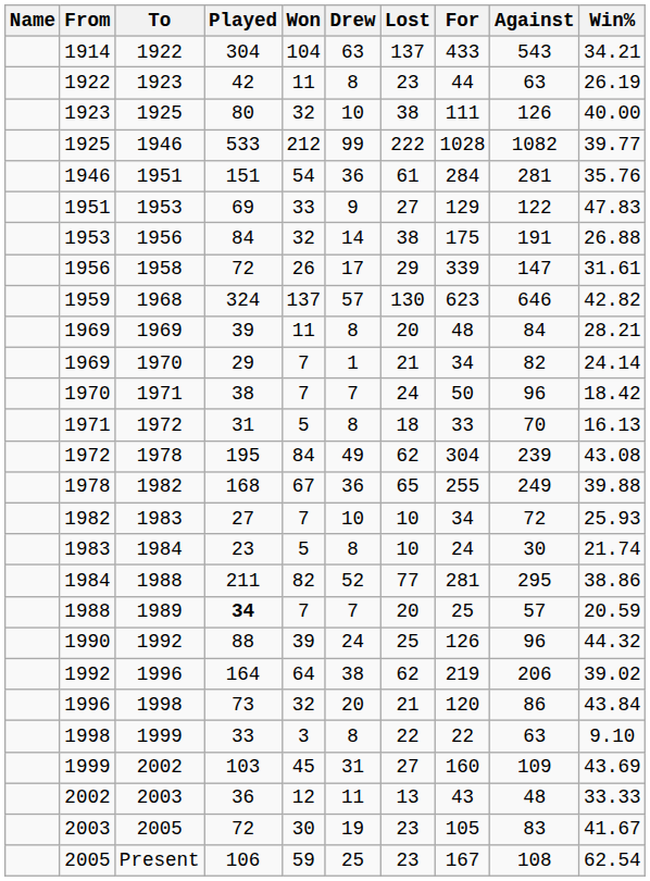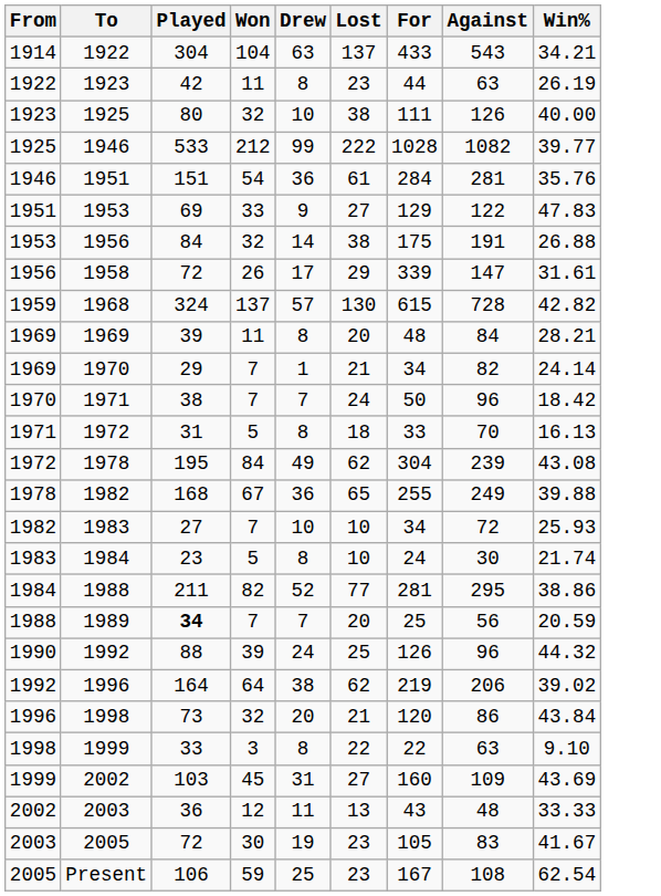 <table class="wikitable sortable" style="text-align: center">
 <tr>
-<th>Name</th>
 <th>From</th>
 <th>To</th>
 <th>Played</th>
 <th>Won</th>
 <th>Drew</th>
 <th>Lost</th>
 <th>For</th>
 <th>Against</th>
 <th>Win%</th>
 </tr>
 <tr>
-<td align=left></td>
 <td>1914</td>
 <td>1922</td>
 <td>304</td>
 <td>104</td>
 <td>63</td>
 <td>137</td>
 <td>433</td>
 <td>543</td>
 <td>34.21</td>
 </tr>
 <tr>
-<td align=left></td>
 <td>1922</td>
 <td>1923</td>
 <td>42</td>
 <td>11</td>
 <td>8</td>
 <td>23</td>
 <td>44</td>
 <td>63</td>
 <td>26.19</td>
 </tr>
 <tr>
-<td align=left></td>
 <td>1923</td>
 <td>1925</td>
 <td>80</td>
 <td>32</td>
 <td>10</td>
 <td>38</td>
 <td>111</td>
 <td>126</td>
 <td>40.00</td>
 </tr>
 <tr>
-<td align=left></td>
 <td>1925</td>
 <td>1946</td>
 <td>533</td>
 <td>212</td>
 <td>99</td>
 <td>222</td>
 <td>1028</td>
 <td>1082</td>
 <td>39.77</td>
 </tr>
 <tr>
-<td align=left></td>
 <td>1946</td>
 <td>1951</td>
 <td>151</td>
 <td>54</td>
 <td>36</td>
 <td>61</td>
 <td>284</td>
 <td>281</td>
 <td>35.76</td>
 </tr>
 <tr>
-<td align=left></td>
 <td>1951</td>
 <td>1953</td>
 <td>69</td>
 <td>33</td>
 <td>9</td>
 <td>27</td>
 <td>129</td>
 <td>122</td>
 <td>47.83</td>
 </tr>
 <tr>
-<td align=left></td>
 <td>1953</td>
 <td>1956</td>
 <td>84</td>
 <td>32</td>
 <td>14</td>
 <td>38</td>
 <td>175</td>
 <td>191</td>
 <td>26.88</td>
 </tr>
 <tr>
-<td align=left></td>
 <td>1956</td>
 <td>1958</td>
 <td>72</td>
 <td>26</td>
 <td>17</td>
 <td>29</td>
 <td>339</td>
 <td>147</td>
 <td>31.61</td>
 </tr>
 <tr>
-<td align=left></td>
 <td>1959</td>
 <td>1968</td>
 <td>324</td>
 <td>137</td>
 <td>57</td>
 <td>130</td>
-<td>623</td>
-<td>646</td>
+<td>615</td>
+<td>728</td>
 <td>42.82</td>
 </tr>
 <tr>
-<td align=left></td>
 <td>1969</td>
 <td>1969</td>
 <td>39</td>
 <td>11</td>
 <td>8</td>
 <td>20</td>
 <td>48</td>
 <td>84</td>
 <td>28.21</td>
 </tr>
 <tr>
-<td align=left></td>
 <td>1969</td>
 <td>1970</td>
 <td>29</td>
 <td>7</td>
 <td>1</td>
 <td>21</td>
 <td>34</td>
 <td>82</td>
 <td>24.14</td>
 </tr>
 <tr>
-<td align=left></td>
 <td>1970</td>
 <td>1971</td>
 <td>38</td>
 <td>7</td>
 <td>7</td>
 <td>24</td>
 <td>50</td>
 <td>96</td>
 <td>18.42</td>
 </tr>
 <tr>
-<td align=left></td>
 <td>1971</td>
 <td>1972</td>
 <td>31</td>
 <td>5</td>
 <td>8</td>
 <td>18</td>
 <td>33</td>
 <td>70</td>
 <td>16.13</td>
 </tr>
 <tr>
-<td align=left></td>
 <td>1972</td>
 <td>1978</td>
 <td>195</td>
 <td>84</td>
 <td>49</td>
 <td>62</td>
 <td>304</td>
 <td>239</td>
 <td>43.08</td>
 </tr>
 <tr>
-<td align=left></td>
 <td>1978</td>
 <td>1982</td>
 <td>168</td>
 <td>67</td>
 <td>36</td>
 <td>65</td>
 <td>255</td>
 <td>249</td>
 <td>39.88</td>
 </tr>
 <tr>
-<td align=left></td>
 <td>1982</td>
 <td>1983</td>
 <td>27</td>
 <td>7</td>
 <td>10</td>
 <td>10</td>
 <td>34</td>
 <td>72</td>
 <td>25.93</td>
 </tr>
 <tr>
-<td align=left></td>
 <td>1983</td>
 <td>1984</td>
 <td>23</td>
 <td>5</td>
 <td>8</td>
 <td>10</td>
 <td>24</td>
 <td>30</td>
 <td>21.74</td>
 </tr>
 <tr>
-<td align=left></td>
 <td>1984</td>
 <td>1988</td>
 <td>211</td>
 <td>82</td>
 <td>52</td>
 <td>77</td>
 <td>281</td>
 <td>295</td>
 <td>38.86</td>
 </tr>
 <tr>
-<td align=left></td>
 <td>1988</td>
 <td>1989</td>
 <td><strong>34</strong></td>
 <td>7</td>
 <td>7</td>
 <td>20</td>
 <td>25</td>
-<td>57</td>
+<td>56</td>
 <td>20.59</td>
 </tr>
 <tr>
-<td align=left></td>
 <td>1990</td>
 <td>1992</td>
 <td>88</td>
 <td>39</td>
 <td>24</td>
 <td>25</td>
 <td>126</td>
 <td>96</td>
 <td>44.32</td>
 </tr>
 <tr>
-<td align=left></td>
 <td>1992</td>
 <td>1996</td>
 <td>164</td>
 <td>64</td>
 <td>38</td>
 <td>62</td>
 <td>219</td>
 <td>206</td>
 <td>39.02</td>
 </tr>
 <tr>
-<td align=left></td>
 <td>1996</td>
 <td>1998</td>
 <td>73</td>
 <td>32</td>
 <td>20</td>
 <td>21</td>
 <td>120</td>
 <td>86</td>
 <td>43.84</td>
 </tr>
 <tr>
-<td align=left></td>
 <td>1998</td>
 <td>1999</td>
 <td>33</td>
 <td>3</td>
 <td>8</td>
 <td>22</td>
 <td>22</td>
 <td>63</td>
 <td>9.10</td>
 </tr>
 <tr>
-<td align=left></td>
 <td>1999</td>
 <td>2002</td>
 <td>103</td>
 <td>45</td>
 <td>31</td>
 <td>27</td>
 <td>160</td>
 <td>109</td>
 <td>43.69</td>
 </tr>
 <tr>
-<td align=left></td>
 <td>2002</td>
 <td>2003</td>
 <td>36</td>
 <td>12</td>
 <td>11</td>
 <td>13</td>
 <td>43</td>
 <td>48</td>
 <td>33.33</td>
 </tr>
 <tr>
-<td align=left></td>
 <td>2003</td>
 <td>2005</td>
 <td>72</td>
 <td>30</td>
 <td>19</td>
 <td>23</td>
 <td>105</td>
 <td>83</td>
 <td>41.67</td>
 </tr>
 <tr>
-<td align=left></td>
 <td>2005</td>
 <td>Present</td>
 <td>106</td>
 <td>59</td>
 <td>25</td>
 <td>23</td>
 <td>167</td>
 <td>108</td>
 <td>62.54</td>
 </tr>
 </table>
